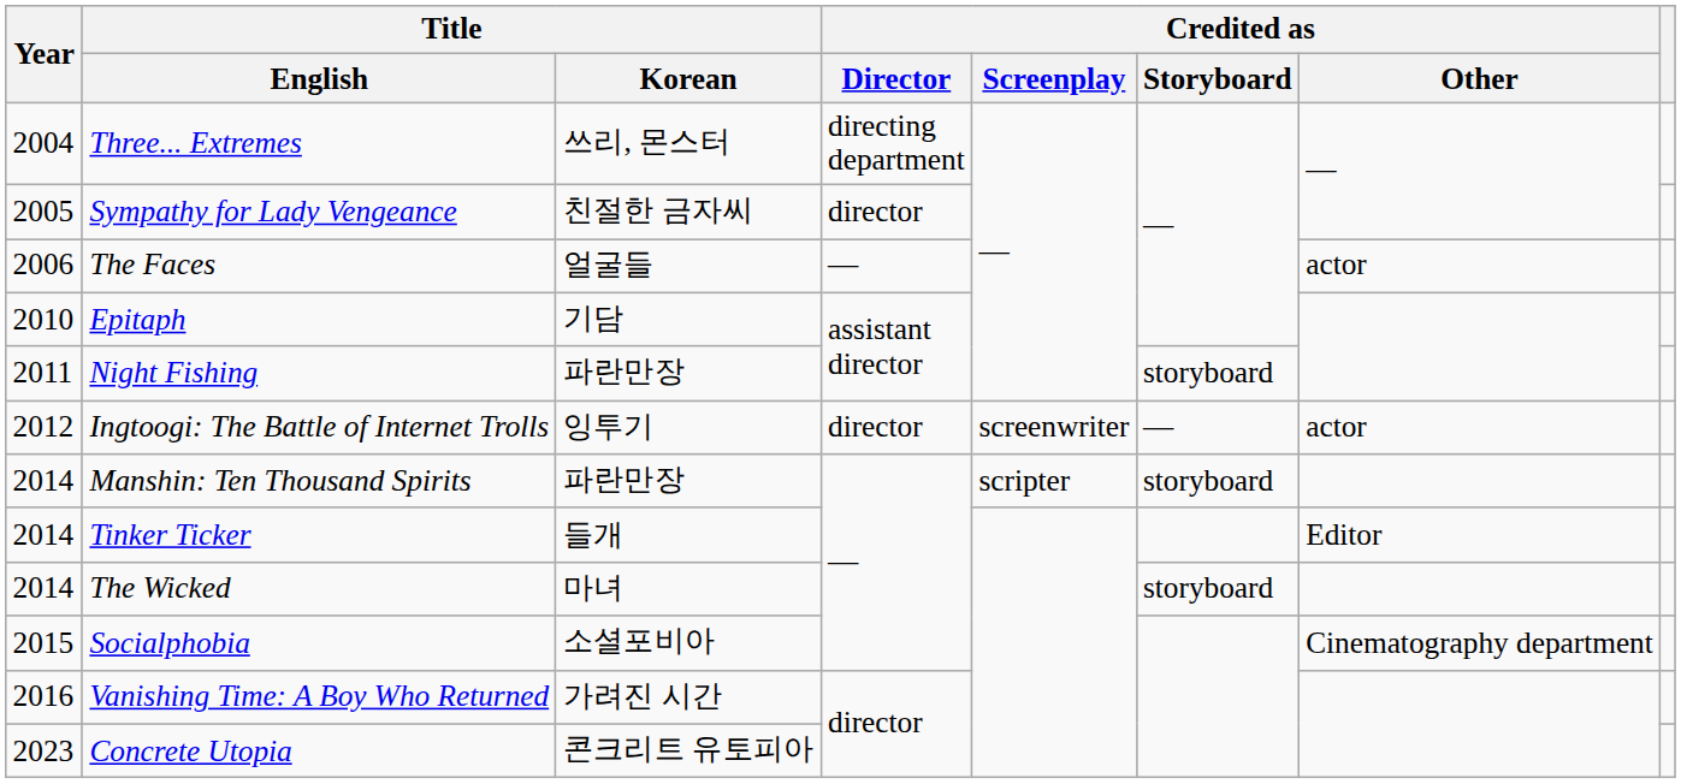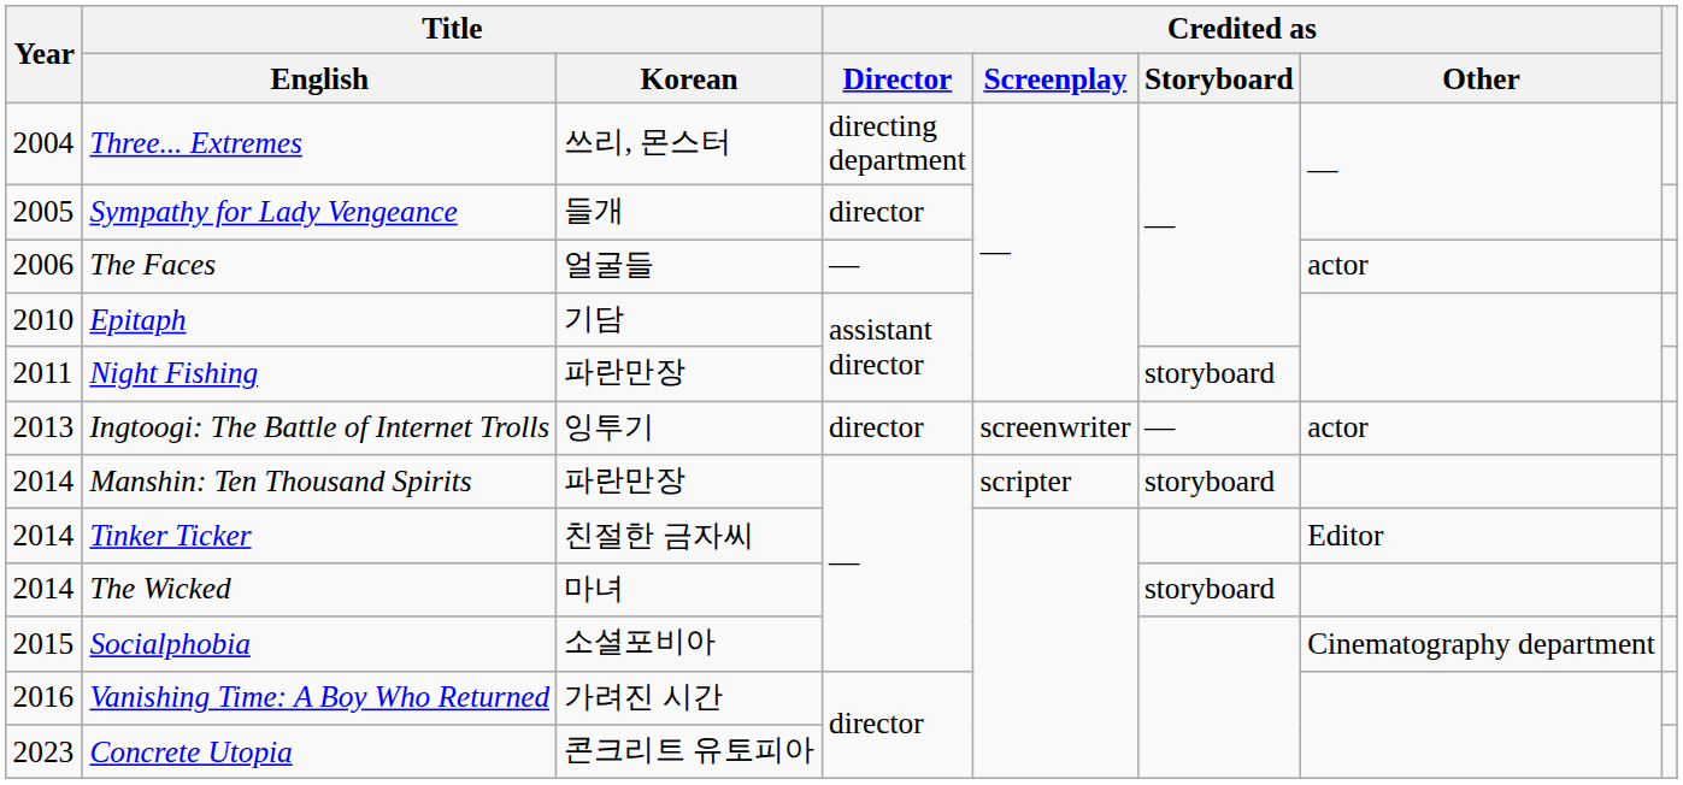 <table class="wikitable sortable">
 <tr>
 <th rowspan="2" style="width:33px;">Year</th>
 <th colspan="2">Title</th>
 <th colspan="4">Credited as</th>
 <th rowspan="2" class="unsortable"></th>
 </tr>
 <tr>
 <th>English</th>
 <th>Korean</th>
 <th width="65" class="unsortable"><a href='#'>Director</a></th>
 <th width="65" class="unsortable"><a href='#'>Screenplay</a></th>
 <th>Storyboard</th>
 <th>Other</th>
 </tr>
 <tr>
 <td>2004</td>
 <td><em><a href='#'>Three... Extremes</a></em></td>
 <td>쓰리, 몬스터</td>
 <td>directing department</td>
 <td rowspan="5">—</td>
 <td rowspan="4">—</td>
 <td rowspan="2">—</td>
 <td></td>
 </tr>
 <tr>
 <td>2005</td>
 <td><em><a href='#'>Sympathy for Lady Vengeance</a></em></td>
-<td>친절한 금자씨</td>
+<td>들개</td>
 <td>director</td>
 <td></td>
 </tr>
 <tr>
 <td>2006</td>
 <td><em>The Faces</em></td>
 <td>얼굴들</td>
 <td>—</td>
 <td>actor</td>
 <td></td>
 </tr>
 <tr>
 <td>2010</td>
 <td><em><a href='#'>Epitaph</a></em></td>
 <td>기담</td>
 <td rowspan="2">assistant director</td>
 <td rowspan="2"></td>
 <td></td>
 </tr>
 <tr>
 <td>2011</td>
 <td><em><a href='#'>Night Fishing</a></em></td>
 <td>파란만장</td>
 <td>storyboard</td>
 <td></td>
 </tr>
 <tr>
-<td>2012</td>
+<td>2013</td>
 <td><em>Ingtoogi: The Battle of Internet Trolls</em></td>
 <td>잉투기</td>
 <td>director</td>
 <td>screenwriter</td>
 <td>—</td>
 <td>actor</td>
 <td></td>
 </tr>
 <tr>
 <td>2014</td>
 <td><em>Manshin: Ten Thousand Spirits</em></td>
 <td>파란만장</td>
 <td rowspan="4">—</td>
 <td>scripter</td>
 <td>storyboard</td>
 <td></td>
 <td></td>
 </tr>
 <tr>
 <td>2014</td>
 <td><em><a href='#'>Tinker Ticker</a></em></td>
-<td>들개</td>
+<td>친절한 금자씨</td>
 <td rowspan="5"></td>
 <td></td>
 <td>Editor</td>
 <td></td>
 </tr>
 <tr>
 <td>2014</td>
 <td><em>The Wicked</em></td>
 <td>마녀</td>
 <td>storyboard</td>
 <td></td>
 <td></td>
 </tr>
 <tr>
 <td>2015</td>
 <td><em><a href='#'>Socialphobia</a></em></td>
 <td>소셜포비아</td>
 <td rowspan="3"></td>
 <td>Cinematography department</td>
 <td></td>
 </tr>
 <tr>
 <td>2016</td>
 <td><em><a href='#'>Vanishing Time: A Boy Who Returned</a></em></td>
 <td>가려진 시간</td>
 <td rowspan="2">director</td>
 <td rowspan="2"></td>
 <td></td>
 </tr>
 <tr>
 <td>2023</td>
 <td><em><a href='#'>Concrete Utopia</a></em></td>
 <td>콘크리트 유토피아</td>
 <td></td>
 </tr>
 </table>
